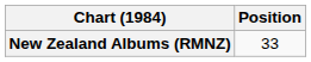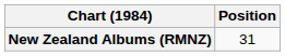 <table class="wikitable plainrowheaders" style="text-align:center">
 <tr>
 <th scope="col">Chart (1984)</th>
 <th scope="col">Position</th>
 </tr>
 <tr>
 <th scope="row">New Zealand Albums (RMNZ)</th>
-<td>33</td>
+<td>31</td>
 </tr>
 </table>
